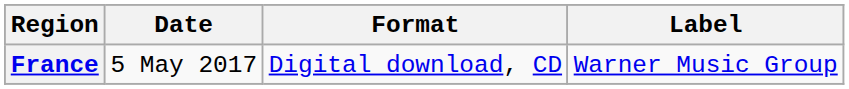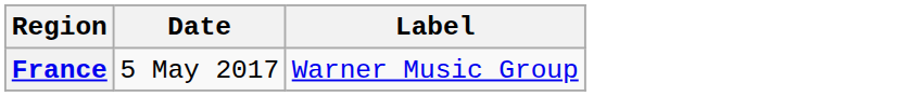 <table class="wikitable sortable plainrowheaders">
 <tr>
 <th>Region</th>
 <th>Date</th>
-<th>Format</th>
 <th>Label</th>
 </tr>
 <tr>
 <th scope="row"><a href='#'>France</a></th>
 <td>5 May 2017</td>
-<td><a href='#'>Digital download</a>, <a href='#'>CD</a></td>
 <td><a href='#'>Warner Music Group</a></td>
 </tr>
 </table>
